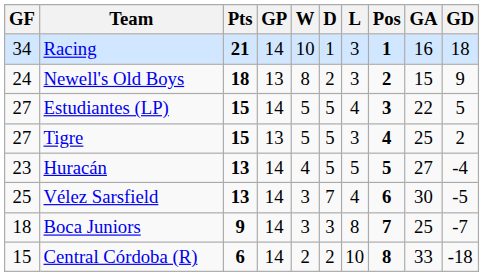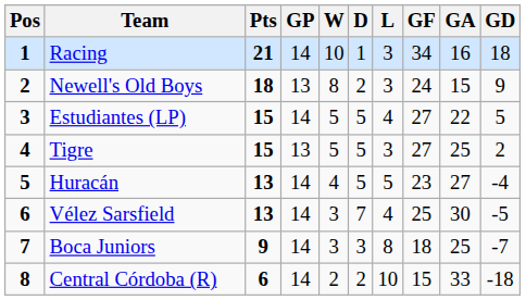 <table class="wikitable sortable" style="text-align: center;">
 <tr style="background:#dddddd;">
-<th>GF</th>
+<th>Pos</th>
 <th width="150">Team</th>
 <th>Pts</th>
 <th>GP</th>
 <th>W</th>
 <th>D</th>
 <th>L</th>
-<th>Pos</th>
+<th>GF</th>
 <th>GA</th>
 <th>GD</th>
 </tr>
 <tr style="background: #d0e7ff;">
-<td>34</td>
+<td><strong>1</strong></td>
 <td align="left"><a href='#'>Racing</a></td>
 <td><strong>21</strong></td>
 <td>14</td>
 <td>10</td>
 <td>1</td>
 <td>3</td>
-<td><strong>1</strong></td>
+<td>34</td>
 <td>16</td>
 <td>18</td>
 </tr>
 <tr>
-<td>24</td>
+<td><strong>2</strong></td>
 <td align="left"><a href='#'>Newell's Old Boys</a></td>
 <td><strong>18</strong></td>
 <td>13</td>
 <td>8</td>
 <td>2</td>
 <td>3</td>
-<td><strong>2</strong></td>
+<td>24</td>
 <td>15</td>
 <td>9</td>
 </tr>
 <tr>
-<td>27</td>
+<td><strong>3</strong></td>
 <td align="left"><a href='#'>Estudiantes (LP)</a></td>
 <td><strong>15</strong></td>
 <td>14</td>
 <td>5</td>
 <td>5</td>
 <td>4</td>
-<td><strong>3</strong></td>
+<td>27</td>
 <td>22</td>
 <td>5</td>
 </tr>
 <tr>
-<td>27</td>
+<td><strong>4</strong></td>
 <td align="left"><a href='#'>Tigre</a></td>
 <td><strong>15</strong></td>
 <td>13</td>
 <td>5</td>
 <td>5</td>
 <td>3</td>
-<td><strong>4</strong></td>
+<td>27</td>
 <td>25</td>
 <td>2</td>
 </tr>
 <tr>
-<td>23</td>
+<td><strong>5</strong></td>
 <td align="left"><a href='#'>Huracán</a></td>
 <td><strong>13</strong></td>
 <td>14</td>
 <td>4</td>
 <td>5</td>
 <td>5</td>
-<td><strong>5</strong></td>
+<td>23</td>
 <td>27</td>
 <td>-4</td>
 </tr>
 <tr>
-<td>25</td>
+<td><strong>6</strong></td>
 <td align="left"><a href='#'>Vélez Sarsfield</a></td>
 <td><strong>13</strong></td>
 <td>14</td>
 <td>3</td>
 <td>7</td>
 <td>4</td>
-<td><strong>6</strong></td>
+<td>25</td>
 <td>30</td>
 <td>-5</td>
 </tr>
 <tr>
-<td>18</td>
+<td><strong>7</strong></td>
 <td align="left"><a href='#'>Boca Juniors</a></td>
 <td><strong>9</strong></td>
 <td>14</td>
 <td>3</td>
 <td>3</td>
 <td>8</td>
-<td><strong>7</strong></td>
+<td>18</td>
 <td>25</td>
 <td>-7</td>
 </tr>
 <tr>
-<td>15</td>
+<td><strong>8</strong></td>
 <td align="left"><a href='#'>Central Córdoba (R)</a></td>
 <td><strong>6</strong></td>
 <td>14</td>
 <td>2</td>
 <td>2</td>
 <td>10</td>
-<td><strong>8</strong></td>
+<td>15</td>
 <td>33</td>
 <td>-18</td>
 </tr>
 </table>
